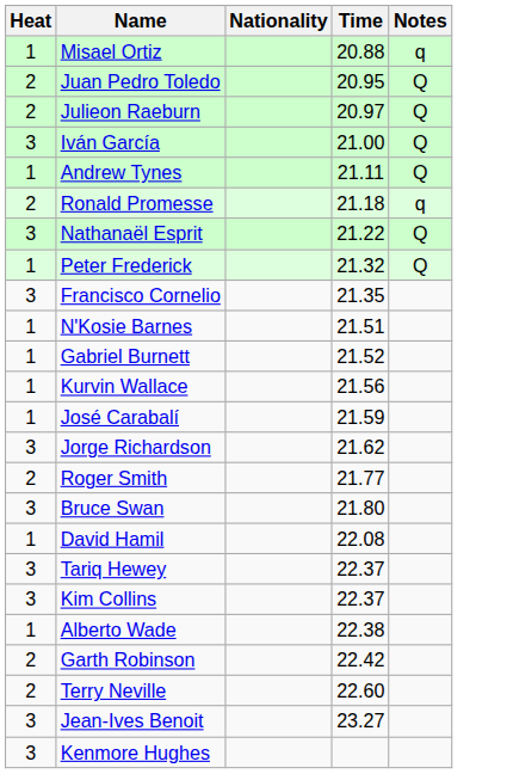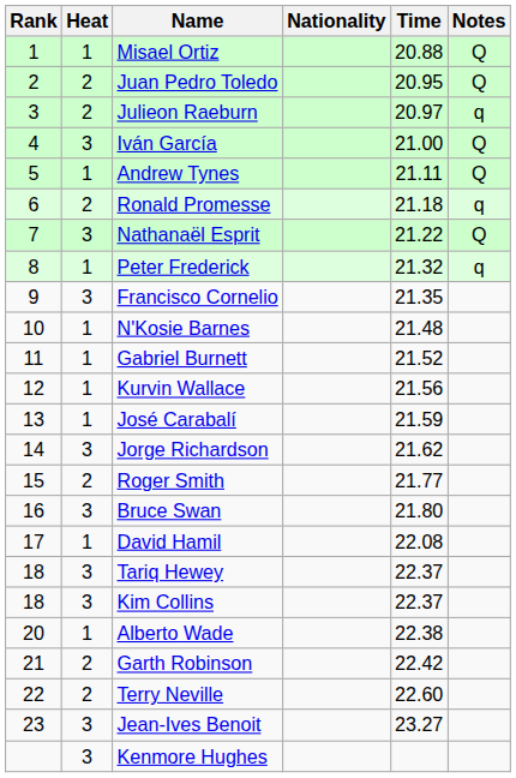 <table class="wikitable sortable" style="text-align:center; font-size:95%">
 <tr>
+<th>Rank</th>
 <th>Heat</th>
 <th>Name</th>
 <th>Nationality</th>
 <th>Time</th>
 <th>Notes</th>
 </tr>
 <tr bgcolor=ccffcc>
 <td>1</td>
+<td>1</td>
 <td align=left><a href='#'>Misael Ortiz</a></td>
 <td align=left></td>
 <td>20.88</td>
-<td>q</td>
+<td>Q</td>
 </tr>
 <tr bgcolor=ccffcc>
+<td>2</td>
 <td>2</td>
 <td align=left><a href='#'>Juan Pedro Toledo</a></td>
 <td align=left></td>
 <td>20.95</td>
 <td>Q</td>
 </tr>
 <tr bgcolor=ccffcc>
+<td>3</td>
 <td>2</td>
 <td align=left><a href='#'>Julieon Raeburn</a></td>
 <td align=left></td>
 <td>20.97</td>
-<td>Q</td>
+<td>q</td>
 </tr>
 <tr bgcolor=ccffcc>
+<td>4</td>
 <td>3</td>
 <td align=left><a href='#'>Iván García</a></td>
 <td align=left></td>
 <td>21.00</td>
 <td>Q</td>
 </tr>
 <tr bgcolor=ccffcc>
+<td>5</td>
 <td>1</td>
 <td align=left><a href='#'>Andrew Tynes</a></td>
 <td align=left></td>
 <td>21.11</td>
 <td>Q</td>
 </tr>
 <tr bgcolor=ddffdd>
+<td>6</td>
 <td>2</td>
 <td align=left><a href='#'>Ronald Promesse</a></td>
 <td align=left></td>
 <td>21.18</td>
 <td>q</td>
 </tr>
 <tr bgcolor=ccffcc>
+<td>7</td>
 <td>3</td>
 <td align=left><a href='#'>Nathanaël Esprit</a></td>
 <td align=left></td>
 <td>21.22</td>
 <td>Q</td>
 </tr>
 <tr bgcolor=ddffdd>
+<td>8</td>
 <td>1</td>
 <td align=left><a href='#'>Peter Frederick</a></td>
 <td align=left></td>
 <td>21.32</td>
-<td>Q</td>
+<td>q</td>
 </tr>
 <tr>
+<td>9</td>
 <td>3</td>
 <td align=left><a href='#'>Francisco Cornelio</a></td>
 <td align=left></td>
 <td>21.35</td>
 <td></td>
 </tr>
 <tr>
+<td>10</td>
 <td>1</td>
 <td align=left><a href='#'>N'Kosie Barnes</a></td>
 <td align=left></td>
-<td>21.51</td>
+<td>21.48</td>
 <td></td>
 </tr>
 <tr>
+<td>11</td>
 <td>1</td>
 <td align=left><a href='#'>Gabriel Burnett</a></td>
 <td align=left></td>
 <td>21.52</td>
 <td></td>
 </tr>
 <tr>
+<td>12</td>
 <td>1</td>
 <td align=left><a href='#'>Kurvin Wallace</a></td>
 <td align=left></td>
 <td>21.56</td>
 <td></td>
 </tr>
 <tr>
+<td>13</td>
 <td>1</td>
 <td align=left><a href='#'>José Carabalí</a></td>
 <td align=left></td>
 <td>21.59</td>
 <td></td>
 </tr>
 <tr>
+<td>14</td>
 <td>3</td>
 <td align=left><a href='#'>Jorge Richardson</a></td>
 <td align=left></td>
 <td>21.62</td>
 <td></td>
 </tr>
 <tr>
+<td>15</td>
 <td>2</td>
 <td align=left><a href='#'>Roger Smith</a></td>
 <td align=left></td>
 <td>21.77</td>
 <td></td>
 </tr>
 <tr>
+<td>16</td>
 <td>3</td>
 <td align=left><a href='#'>Bruce Swan</a></td>
 <td align=left></td>
 <td>21.80</td>
 <td></td>
 </tr>
 <tr>
+<td>17</td>
 <td>1</td>
 <td align=left><a href='#'>David Hamil</a></td>
 <td align=left></td>
 <td>22.08</td>
 <td></td>
 </tr>
 <tr>
+<td>18</td>
 <td>3</td>
 <td align=left><a href='#'>Tariq Hewey</a></td>
 <td align=left></td>
 <td>22.37</td>
 <td></td>
 </tr>
 <tr>
+<td>18</td>
 <td>3</td>
 <td align=left><a href='#'>Kim Collins</a></td>
 <td align=left></td>
 <td>22.37</td>
 <td></td>
 </tr>
 <tr>
+<td>20</td>
 <td>1</td>
 <td align=left><a href='#'>Alberto Wade</a></td>
 <td align=left></td>
 <td>22.38</td>
 <td></td>
 </tr>
 <tr>
+<td>21</td>
 <td>2</td>
 <td align=left><a href='#'>Garth Robinson</a></td>
 <td align=left></td>
 <td>22.42</td>
 <td></td>
 </tr>
 <tr>
+<td>22</td>
 <td>2</td>
 <td align=left><a href='#'>Terry Neville</a></td>
 <td align=left></td>
 <td>22.60</td>
 <td></td>
 </tr>
 <tr>
+<td>23</td>
 <td>3</td>
 <td align=left><a href='#'>Jean-Ives Benoit</a></td>
 <td align=left></td>
 <td>23.27</td>
 <td></td>
 </tr>
 <tr>
+<td></td>
 <td>3</td>
 <td align=left><a href='#'>Kenmore Hughes</a></td>
 <td align=left></td>
 <td></td>
 <td></td>
 </tr>
 </table>
